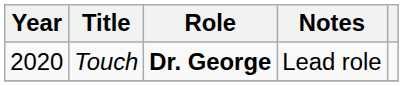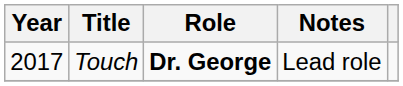 <table class=wikitable>
 <tr>
 <th>Year</th>
 <th>Title</th>
 <th>Role</th>
 <th>Notes</th>
 <th></th>
 </tr>
 <tr>
-<td>2020</td>
+<td>2017</td>
 <td><em>Touch</em></td>
 <td><strong>Dr. George</strong></td>
 <td>Lead role</td>
 <td></td>
 </tr>
 <tr>
 </tr>
 </table>
